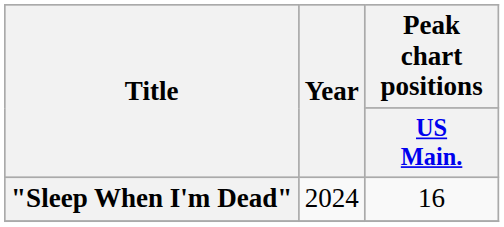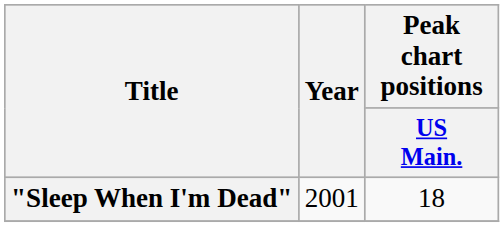 <table class="wikitable plainrowheaders" style="text-align:center;">
 <tr>
 <th rowspan="2" scope="col">Title</th>
 <th rowspan="2" scope="col">Year</th>
 <th scope="col" colspan="5">Peak chart positions</th>
 </tr>
 <tr>
 <th style="width:5em; font-size:90%;"><a href='#'>US<br>Main.</a><br></th>
 </tr>
 <tr>
 <th scope="row">"Sleep When I'm Dead"</th>
-<td>2024</td>
-<td>16</td>
+<td>2001</td>
+<td>18</td>
 </tr>
 <tr>
 </tr>
 </table>
